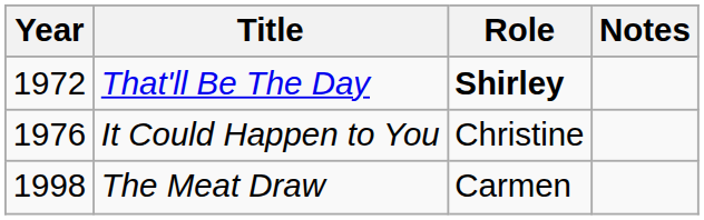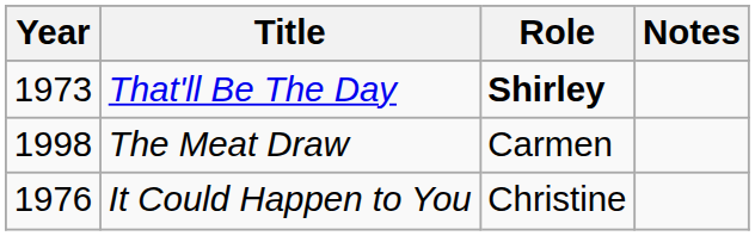 <table class="wikitable">
 <tr>
 <th>Year</th>
 <th>Title</th>
 <th>Role</th>
 <th>Notes</th>
 </tr>
 <tr>
-<td>1972</td>
+<td>1973</td>
 <td><em><a href='#'>That'll Be The Day</a></em></td>
 <td><strong>Shirley</strong></td>
+<td></td>
+</tr>
+<tr>
+<td>1998</td>
+<td><em>The Meat Draw</em></td>
+<td>Carmen</td>
 <td></td>
 </tr>
 <tr>
 <td>1976</td>
 <td><em>It Could Happen to You</em></td>
 <td>Christine</td>
 <td></td>
 </tr>
-<tr>
-<td>1998</td>
-<td><em>The Meat Draw</em></td>
-<td>Carmen</td>
-<td></td>
-</tr>
 </table>
